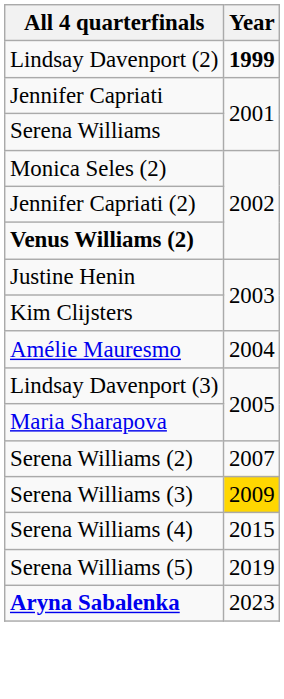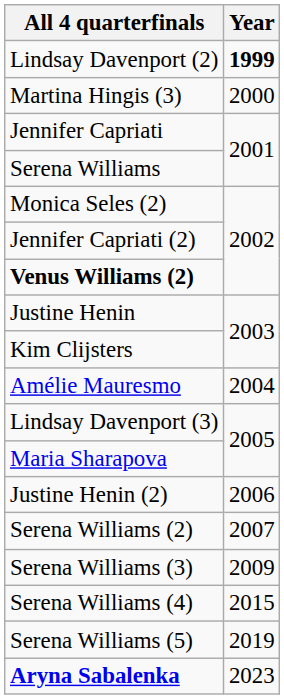 <table class="wikitable">
 <tr>
 <th>All 4 quarterfinals</th>
 <th>Year</th>
 </tr>
 <tr>
 <td> Lindsay Davenport (2)</td>
 <td><strong>1999</strong></td>
+</tr>
+<tr>
+<td> Martina Hingis (3)</td>
+<td>2000</td>
 </tr>
 <tr>
 <td> Jennifer Capriati</td>
 <td rowspan=2>2001</td>
 </tr>
 <tr>
 <td> Serena Williams</td>
 </tr>
 <tr>
 <td> Monica Seles (2)</td>
 <td rowspan=3>2002</td>
 </tr>
 <tr>
 <td> Jennifer Capriati (2)</td>
 </tr>
 <tr>
 <td> <strong>Venus Williams (2) </strong></td>
 </tr>
 <tr>
 <td> Justine Henin</td>
 <td rowspan=2>2003</td>
 </tr>
 <tr>
 <td> Kim Clijsters</td>
 </tr>
 <tr>
 <td> <a href='#'>Amélie Mauresmo</a></td>
 <td>2004</td>
 </tr>
 <tr>
 <td> Lindsay Davenport (3)</td>
 <td rowspan=2>2005</td>
 </tr>
 <tr>
 <td> <a href='#'>Maria Sharapova</a></td>
 </tr>
 <tr>
+<td> Justine Henin (2)</td>
+<td>2006</td>
+</tr>
+<tr>
 <td> Serena Williams (2)</td>
 <td>2007</td>
 </tr>
 <tr>
 <td> Serena Williams (3)</td>
-<td style="background: gold;">2009</td>
+<td>2009</td>
 </tr>
 <tr>
 <td> Serena Williams (4)</td>
 <td>2015</td>
 </tr>
 <tr>
 <td> Serena Williams (5)</td>
 <td>2019</td>
 </tr>
 <tr>
 <td> <strong><a href='#'>Aryna Sabalenka</a></strong></td>
 <td>2023</td>
 </tr>
 </table>
